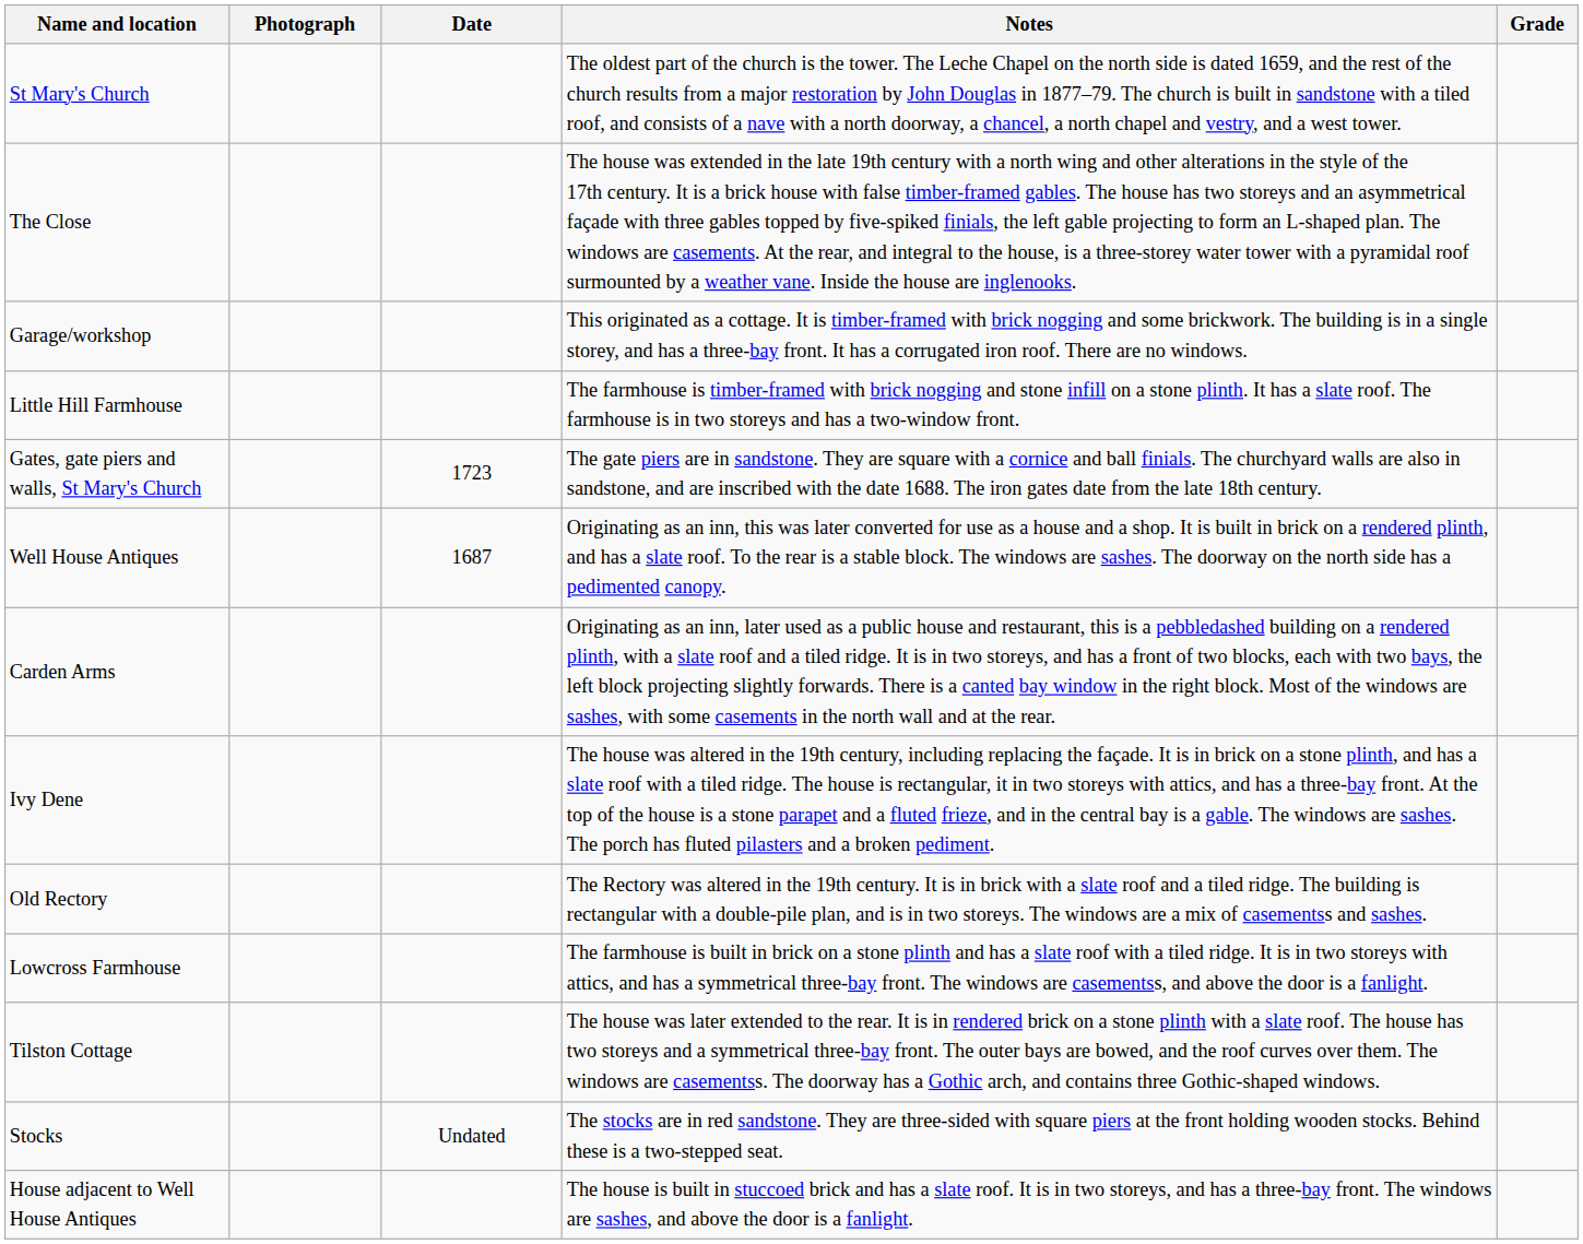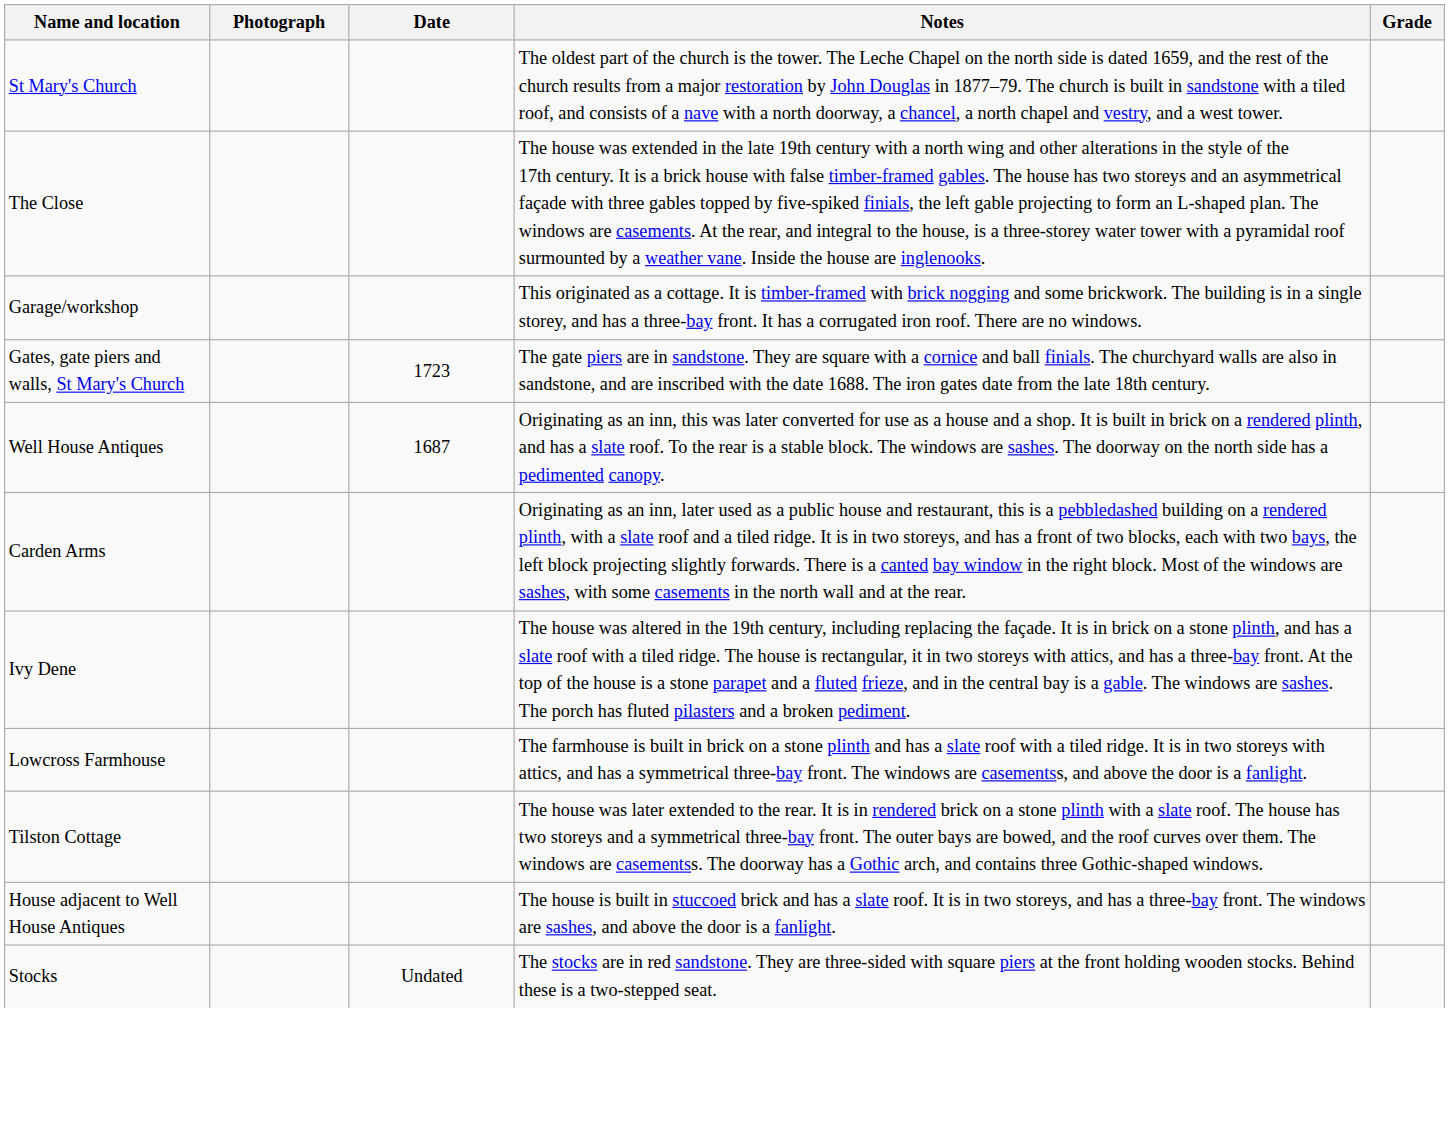 <table class="wikitable sortable plainrowheaders" style="width:100%;border:0px;text-align:left;line-height:150%;">
 <tr>
 <th scope="col"  style="width:150px">Name and location</th>
 <th scope="col"  style="width:100px" class="unsortable">Photograph</th>
 <th scope="col"  style="width:120px">Date</th>
 <th scope="col"  style="width:650px" class="unsortable">Notes</th>
 <th scope="col"  style="width:50px">Grade</th>
 </tr>
 <tr>
 <td><a href='#'>St Mary's Church</a><br><small></small></td>
 <td></td>
 <td align="center"></td>
 <td>The oldest part of the church is the tower.  The Leche Chapel on the north side is dated 1659, and the rest of the church results from a major <a href='#'>restoration</a> by <a href='#'>John Douglas</a> in 1877–79.  The church is built in <a href='#'>sandstone</a> with a tiled roof, and consists of a <a href='#'>nave</a> with a north doorway, a <a href='#'>chancel</a>, a north chapel and <a href='#'>vestry</a>, and a west tower.</td>
 <td align="center" ></td>
 </tr>
 <tr>
 <td>The Close<br><small></small></td>
 <td></td>
 <td align="center"></td>
 <td>The house was extended in the late 19th century with a north wing and other alterations in the style of the 17th century.  It is a brick house with false <a href='#'>timber-framed</a> <a href='#'>gables</a>.  The house has two storeys and an asymmetrical façade with three gables topped by five-spiked <a href='#'>finials</a>, the left gable projecting to form an L-shaped plan.  The windows are <a href='#'>casements</a>.  At the rear, and integral to the house, is a three-storey water tower with a pyramidal roof surmounted by a <a href='#'>weather vane</a>.  Inside the house are <a href='#'>inglenooks</a>.</td>
 <td align="center" ></td>
 </tr>
 <tr>
 <td>Garage/workshop<br><small></small></td>
 <td></td>
 <td align="center"></td>
 <td>This originated as a cottage.  It is <a href='#'>timber-framed</a> with <a href='#'>brick nogging</a> and some brickwork.  The building is in a single storey, and has a three-<a href='#'>bay</a> front.  It has a corrugated iron roof.  There are no windows.</td>
-<td align="center" ></td>
-</tr>
-<tr>
-<td>Little Hill Farmhouse<br><small></small></td>
-<td></td>
-<td align="center"></td>
-<td>The farmhouse is <a href='#'>timber-framed</a> with <a href='#'>brick nogging</a> and stone <a href='#'>infill</a> on a stone <a href='#'>plinth</a>.  It has a <a href='#'>slate</a> roof.  The farmhouse is in two storeys and has a two-window front.</td>
 <td align="center" ></td>
 </tr>
 <tr>
 <td>Gates, gate piers and walls, <a href='#'>St Mary's Church</a><br><small></small></td>
 <td></td>
 <td align="center">1723</td>
 <td>The gate <a href='#'>piers</a> are in <a href='#'>sandstone</a>.  They are square with a <a href='#'>cornice</a> and ball <a href='#'>finials</a>.  The churchyard walls are also in sandstone, and are inscribed with the date 1688.  The iron gates date from the late 18th century.</td>
 <td align="center" ></td>
 </tr>
 <tr>
 <td>Well House Antiques<br><small></small></td>
 <td></td>
 <td align="center">1687</td>
 <td>Originating as an inn, this was later converted for use as a house and a shop.  It is built in brick on a <a href='#'>rendered</a> <a href='#'>plinth</a>, and has a <a href='#'>slate</a> roof.  To the rear is a stable block.  The windows are <a href='#'>sashes</a>.  The doorway on the north side has a <a href='#'>pedimented</a> <a href='#'>canopy</a>.</td>
 <td align="center" ></td>
 </tr>
 <tr>
 <td>Carden Arms<br><small></small></td>
 <td></td>
 <td align="center"></td>
 <td>Originating as an inn, later used as a public house and restaurant, this is a <a href='#'>pebbledashed</a> building on a <a href='#'>rendered</a> <a href='#'>plinth</a>, with a <a href='#'>slate</a> roof and a tiled ridge.  It is in two storeys, and has a front of two blocks, each with two <a href='#'>bays</a>, the left block projecting slightly forwards.  There is a <a href='#'>canted</a> <a href='#'>bay window</a> in the right block.  Most of the windows are <a href='#'>sashes</a>, with some <a href='#'>casements</a> in the north wall and at the rear.</td>
 <td align="center" ></td>
 </tr>
 <tr>
 <td>Ivy Dene<br><small></small></td>
 <td></td>
 <td align="center"></td>
 <td>The house was altered in the 19th century, including replacing the façade.  It is in brick on a stone <a href='#'>plinth</a>, and has a <a href='#'>slate</a> roof with a tiled ridge.  The house is rectangular, it in two storeys with attics, and has a three-<a href='#'>bay</a> front.  At the top of the house is a stone <a href='#'>parapet</a> and a <a href='#'>fluted</a> <a href='#'>frieze</a>, and in the central bay is a <a href='#'>gable</a>.  The windows are <a href='#'>sashes</a>.  The porch has fluted <a href='#'>pilasters</a> and a broken <a href='#'>pediment</a>.</td>
 <td align="center" ></td>
 </tr>
 <tr>
-<td>Old Rectory<br><small></small></td>
-<td></td>
-<td align="center"></td>
-<td>The Rectory was altered in the 19th century.  It is in brick with a <a href='#'>slate</a> roof and a tiled ridge.  The building is rectangular with a double-pile plan, and is in two storeys.  The windows are a mix of <a href='#'>casements</a>s and <a href='#'>sashes</a>.</td>
-<td align="center" ></td>
-</tr>
-<tr>
 <td>Lowcross Farmhouse<br><small></small></td>
 <td></td>
 <td align="center"></td>
 <td>The farmhouse is built in brick on a stone <a href='#'>plinth</a> and has a <a href='#'>slate</a> roof with a tiled ridge.  It is in two storeys with attics, and has a symmetrical three-<a href='#'>bay</a> front. The windows are <a href='#'>casements</a>s, and above the door is a <a href='#'>fanlight</a>.</td>
 <td align="center" ></td>
 </tr>
 <tr>
 <td>Tilston Cottage<br><small></small></td>
 <td></td>
 <td align="center"></td>
 <td>The house was later extended to the rear.  It is in <a href='#'>rendered</a> brick on a stone <a href='#'>plinth</a> with a <a href='#'>slate</a> roof.  The house has two storeys and a symmetrical three-<a href='#'>bay</a> front.  The outer bays are bowed, and the roof curves over them.  The windows are <a href='#'>casements</a>s.  The doorway has a <a href='#'>Gothic</a> arch, and contains three Gothic-shaped windows.</td>
 <td align="center" ></td>
 </tr>
 <tr>
+<td>House adjacent to Well House Antiques<br><small></small></td>
+<td></td>
+<td align="center"></td>
+<td>The house is built in <a href='#'>stuccoed</a> brick and has a <a href='#'>slate</a> roof.  It is in two storeys, and has a three-<a href='#'>bay</a> front. The windows are <a href='#'>sashes</a>, and above the door is a <a href='#'>fanlight</a>.</td>
+<td align="center" ></td>
+</tr>
+<tr>
 <td>Stocks<br><small></small></td>
 <td></td>
 <td align="center">Undated</td>
 <td>The <a href='#'>stocks</a> are in red <a href='#'>sandstone</a>.  They are three-sided with square <a href='#'>piers</a> at the front holding wooden stocks.  Behind these is a two-stepped seat.</td>
 <td align="center" ></td>
 </tr>
 <tr>
-<td>House adjacent to Well House Antiques<br><small></small></td>
-<td></td>
-<td align="center"></td>
-<td>The house is built in <a href='#'>stuccoed</a> brick and has a <a href='#'>slate</a> roof.  It is in two storeys, and has a three-<a href='#'>bay</a> front. The windows are <a href='#'>sashes</a>, and above the door is a <a href='#'>fanlight</a>.</td>
-<td align="center" ></td>
-</tr>
-<tr>
 </tr>
 </table>
